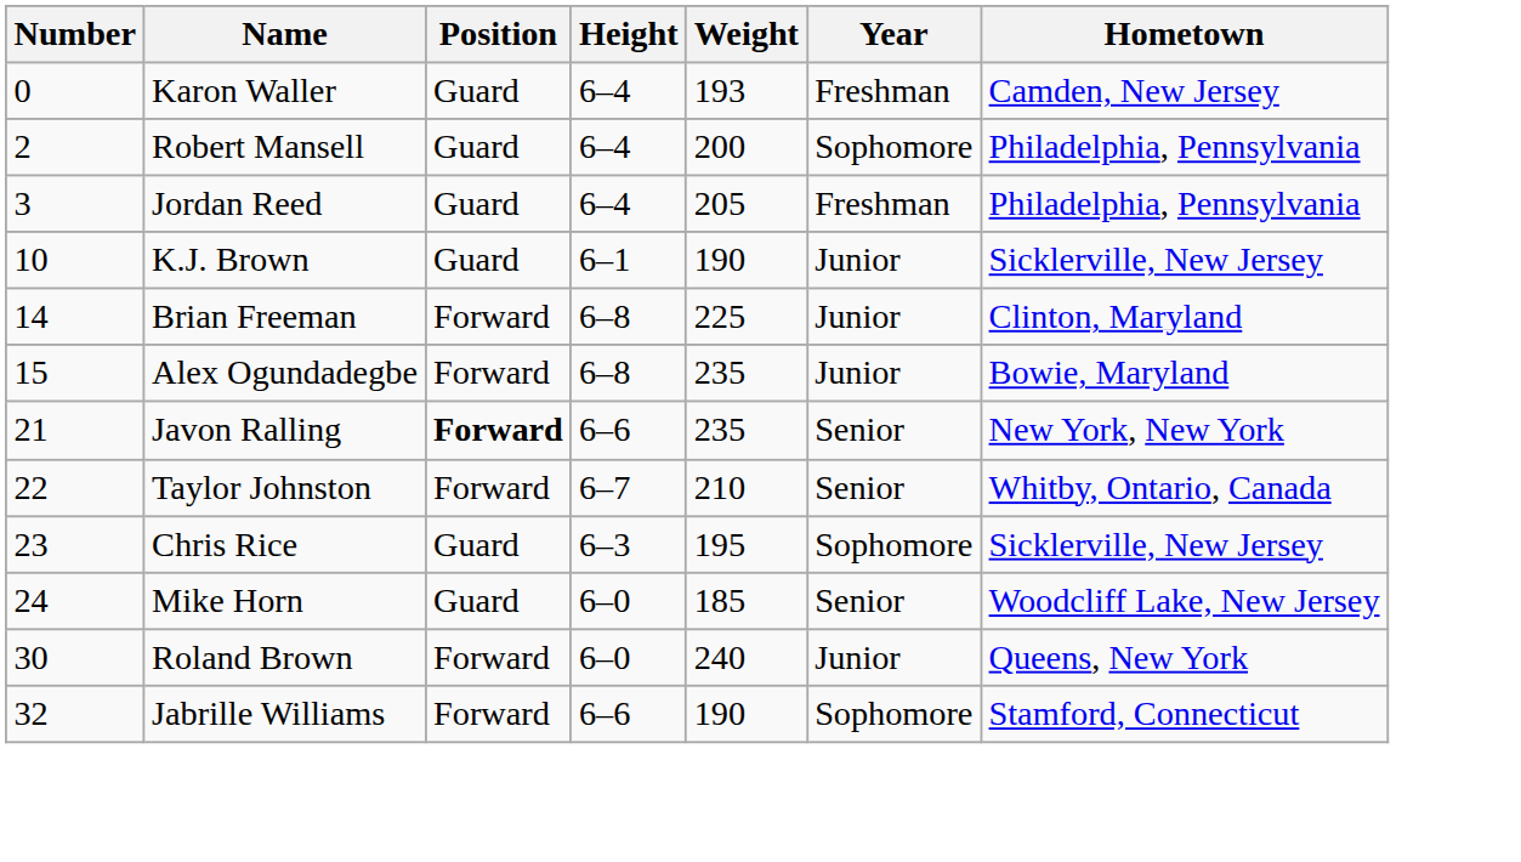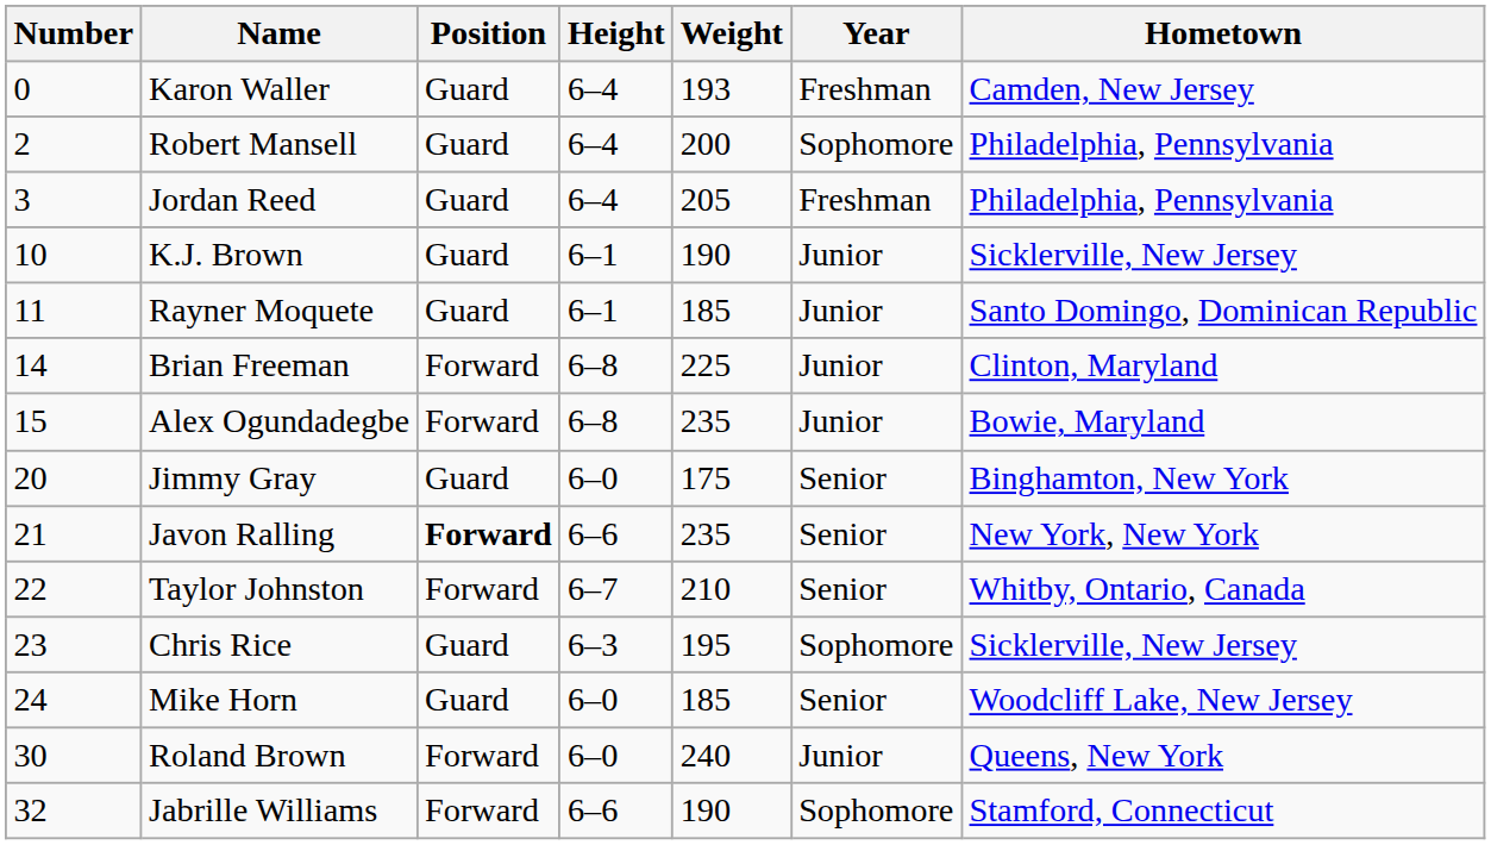 <table class="wikitable" style="font-size: 95%;">
 <tr>
 <th>Number</th>
 <th>Name</th>
 <th>Position</th>
 <th>Height</th>
 <th>Weight</th>
 <th>Year</th>
 <th>Hometown</th>
 </tr>
 <tr>
 <td>0</td>
 <td>Karon Waller</td>
 <td>Guard</td>
 <td>6–4</td>
 <td>193</td>
 <td>Freshman</td>
 <td><a href='#'>Camden, New Jersey</a></td>
 </tr>
 <tr>
 <td>2</td>
 <td>Robert Mansell</td>
 <td>Guard</td>
 <td>6–4</td>
 <td>200</td>
 <td>Sophomore</td>
 <td><a href='#'>Philadelphia</a>, <a href='#'>Pennsylvania</a></td>
 </tr>
 <tr>
 <td>3</td>
 <td>Jordan Reed</td>
 <td>Guard</td>
 <td>6–4</td>
 <td>205</td>
 <td>Freshman</td>
 <td><a href='#'>Philadelphia</a>, <a href='#'>Pennsylvania</a></td>
 </tr>
 <tr>
 <td>10</td>
 <td>K.J. Brown</td>
 <td>Guard</td>
 <td>6–1</td>
 <td>190</td>
 <td>Junior</td>
 <td><a href='#'>Sicklerville, New Jersey</a></td>
 </tr>
 <tr>
+<td>11</td>
+<td>Rayner Moquete</td>
+<td>Guard</td>
+<td>6–1</td>
+<td>185</td>
+<td>Junior</td>
+<td><a href='#'>Santo Domingo</a>, <a href='#'>Dominican Republic</a></td>
+</tr>
+<tr>
 <td>14</td>
 <td>Brian Freeman</td>
 <td>Forward</td>
 <td>6–8</td>
 <td>225</td>
 <td>Junior</td>
 <td><a href='#'>Clinton, Maryland</a></td>
 </tr>
 <tr>
 <td>15</td>
 <td>Alex Ogundadegbe</td>
 <td>Forward</td>
 <td>6–8</td>
 <td>235</td>
 <td>Junior</td>
 <td><a href='#'>Bowie, Maryland</a></td>
+</tr>
+<tr>
+<td>20</td>
+<td>Jimmy Gray</td>
+<td>Guard</td>
+<td>6–0</td>
+<td>175</td>
+<td>Senior</td>
+<td><a href='#'>Binghamton, New York</a></td>
 </tr>
 <tr>
 <td>21</td>
 <td>Javon Ralling</td>
 <td><strong>Forward</strong></td>
 <td>6–6</td>
 <td>235</td>
 <td>Senior</td>
 <td><a href='#'>New York</a>, <a href='#'>New York</a></td>
 </tr>
 <tr>
 <td>22</td>
 <td>Taylor Johnston</td>
 <td>Forward</td>
 <td>6–7</td>
 <td>210</td>
 <td>Senior</td>
 <td><a href='#'>Whitby, Ontario</a>, <a href='#'>Canada</a></td>
 </tr>
 <tr>
 <td>23</td>
 <td>Chris Rice</td>
 <td>Guard</td>
 <td>6–3</td>
 <td>195</td>
 <td>Sophomore</td>
 <td><a href='#'>Sicklerville, New Jersey</a></td>
 </tr>
 <tr>
 <td>24</td>
 <td>Mike Horn</td>
 <td>Guard</td>
 <td>6–0</td>
 <td>185</td>
 <td>Senior</td>
 <td><a href='#'>Woodcliff Lake, New Jersey</a></td>
 </tr>
 <tr>
 <td>30</td>
 <td>Roland Brown</td>
 <td>Forward</td>
 <td>6–0</td>
 <td>240</td>
 <td>Junior</td>
 <td><a href='#'>Queens</a>, <a href='#'>New York</a></td>
 </tr>
 <tr>
 <td>32</td>
 <td>Jabrille Williams</td>
 <td>Forward</td>
 <td>6–6</td>
 <td>190</td>
 <td>Sophomore</td>
 <td><a href='#'>Stamford, Connecticut</a></td>
 </tr>
 </table>
